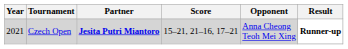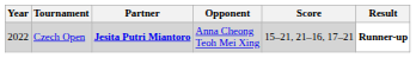 <table class="sortable wikitable" style="font-size: 90%;">
 <tr>
 <th>Year</th>
 <th>Tournament</th>
 <th>Partner</th>
+<th>Opponent</th>
 <th>Score</th>
-<th>Opponent</th>
 <th>Result</th>
 </tr>
 <tr bgcolor="#D5D5D5">
-<td align="center">2021</td>
+<td align="center">2022</td>
 <td align="left"><a href='#'>Czech Open</a></td>
 <td align="left"><strong> <a href='#'>Jesita Putri Miantoro</a></strong></td>
+<td align="left"> <a href='#'>Anna Cheong</a><br> <a href='#'>Teoh Mei Xing</a></td>
 <td align="left">15–21, 21–16, 17–21</td>
-<td align="left"> <a href='#'>Anna Cheong</a><br> <a href='#'>Teoh Mei Xing</a></td>
 <td style="text-align:left; background:white"> <strong>Runner-up</strong></td>
 </tr>
 </table>
